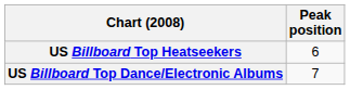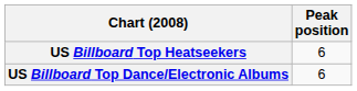 <table class="wikitable sortable plainrowheaders" style="text-align:center">
 <tr>
 <th>Chart (2008)</th>
 <th>Peak<br>position</th>
 </tr>
 <tr>
 <th scope="row">US <a href='#'><em>Billboard</em> Top Heatseekers</a></th>
 <td>6</td>
 </tr>
 <tr>
 <th scope="row">US <a href='#'><em>Billboard</em> Top Dance/Electronic Albums</a></th>
-<td>7</td>
+<td>6</td>
 </tr>
 </table>
